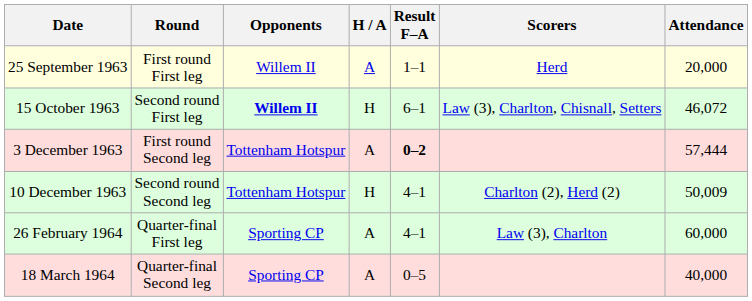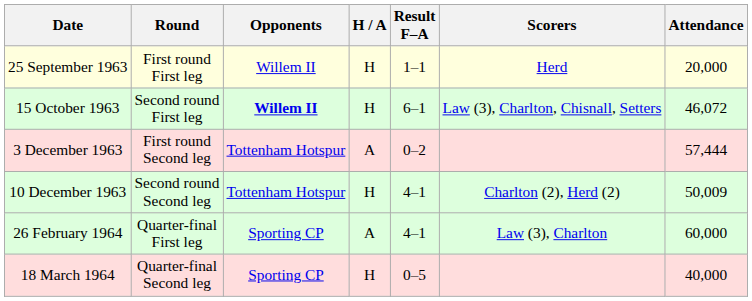 <table class="wikitable" style="text-align:center">
 <tr>
 <th>Date</th>
 <th>Round</th>
 <th>Opponents</th>
 <th>H / A</th>
 <th>Result<br>F–A</th>
 <th>Scorers</th>
 <th>Attendance</th>
 </tr>
 <tr bgcolor="#ffffdd">
 <td>25 September 1963</td>
 <td>First round<br>First leg</td>
 <td><a href='#'>Willem II</a></td>
-<td><a href='#'>A</a></td>
+<td>H</td>
 <td>1–1</td>
 <td><a href='#'>Herd</a></td>
 <td>20,000</td>
 </tr>
 <tr bgcolor="#ddffdd">
 <td>15 October 1963</td>
 <td>Second round<br>First leg</td>
 <td><strong><a href='#'>Willem II</a></strong></td>
 <td>H</td>
 <td>6–1</td>
 <td><a href='#'>Law</a> (3), <a href='#'>Charlton</a>, <a href='#'>Chisnall</a>, <a href='#'>Setters</a></td>
 <td>46,072</td>
 </tr>
 <tr bgcolor="#ffdddd">
 <td>3 December 1963</td>
 <td>First round<br>Second leg</td>
 <td><a href='#'>Tottenham Hotspur</a></td>
 <td>A</td>
-<td><strong>0–2</strong></td>
+<td>0–2</td>
 <td></td>
 <td>57,444</td>
 </tr>
 <tr bgcolor="#ddffdd">
 <td>10 December 1963</td>
 <td>Second round<br>Second leg</td>
 <td><a href='#'>Tottenham Hotspur</a></td>
 <td>H</td>
 <td>4–1</td>
 <td><a href='#'>Charlton</a> (2), <a href='#'>Herd</a> (2)</td>
 <td>50,009</td>
 </tr>
 <tr bgcolor="#ddffdd">
 <td>26 February 1964</td>
 <td>Quarter-final<br>First leg</td>
 <td><a href='#'>Sporting CP</a></td>
 <td>A</td>
 <td>4–1</td>
 <td><a href='#'>Law</a> (3), <a href='#'>Charlton</a></td>
 <td>60,000</td>
 </tr>
 <tr bgcolor="#ffdddd">
 <td>18 March 1964</td>
 <td>Quarter-final<br>Second leg</td>
 <td><a href='#'>Sporting CP</a></td>
-<td>A</td>
+<td>H</td>
 <td>0–5</td>
 <td></td>
 <td>40,000</td>
 </tr>
 </table>
